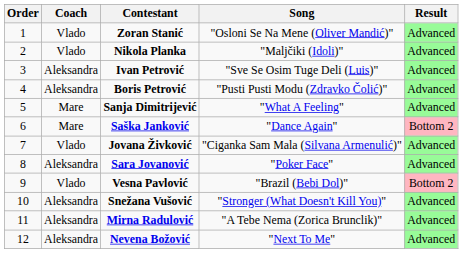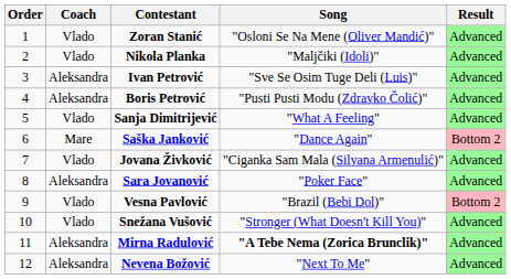 <table class="wikitable sortable" style="text-align: center; width: auto;">
 <tr>
 <th>Order</th>
 <th>Coach</th>
 <th>Contestant</th>
 <th>Song</th>
 <th>Result</th>
 </tr>
 <tr>
 <td>1</td>
 <td>Vlado</td>
 <td><strong>Zoran Stanić</strong></td>
 <td>"Osloni Se Na Mene (<a href='#'>Oliver Mandić</a>)"</td>
 <td style="background:palegreen;">Advanced</td>
 </tr>
 <tr>
 <td>2</td>
 <td>Vlado</td>
 <td><strong>Nikola Planka</strong></td>
 <td>"Maljčiki (<a href='#'>Idoli</a>)"</td>
 <td style="background:palegreen;">Advanced</td>
 </tr>
 <tr>
 <td>3</td>
 <td>Aleksandra</td>
 <td><strong>Ivan Petrović</strong></td>
 <td>"Sve Se Osim Tuge Deli (<a href='#'>Luis</a>)"</td>
 <td style="background:palegreen;">Advanced</td>
 </tr>
 <tr>
 <td>4</td>
 <td>Aleksandra</td>
 <td><strong>Boris Petrović</strong></td>
 <td>"Pusti Pusti Modu (<a href='#'>Zdravko Čolić</a>)"</td>
 <td style="background:palegreen;">Advanced</td>
 </tr>
 <tr>
 <td>5</td>
-<td>Mare</td>
+<td>Vlado</td>
 <td><strong>Sanja Dimitrijević</strong></td>
 <td>"<a href='#'>What A Feeling</a>"</td>
 <td style="background:palegreen;">Advanced</td>
 </tr>
 <tr>
 <td>6</td>
 <td>Mare</td>
 <td><strong><a href='#'>Saška Janković</a></strong></td>
 <td>"<a href='#'>Dance Again</a>"</td>
 <td style="background:lightpink;">Bottom 2</td>
 </tr>
 <tr>
 <td>7</td>
 <td>Vlado</td>
 <td><strong>Jovana Živković</strong></td>
 <td>"Ciganka Sam Mala (<a href='#'>Silvana Armenulić</a>)"</td>
 <td style="background:palegreen;">Advanced</td>
 </tr>
 <tr>
 <td>8</td>
 <td>Aleksandra</td>
 <td><strong><a href='#'>Sara Jovanović</a></strong></td>
 <td>"<a href='#'>Poker Face</a>"</td>
 <td style="background:palegreen">Advanced</td>
 </tr>
 <tr>
 <td>9</td>
 <td>Vlado</td>
 <td><strong>Vesna Pavlović</strong></td>
 <td>"Brazil (<a href='#'>Bebi Dol</a>)"</td>
 <td style="background:lightpink;">Bottom 2</td>
 </tr>
 <tr>
 <td>10</td>
-<td>Aleksandra</td>
+<td>Vlado</td>
 <td><strong>Snežana Vušović</strong></td>
 <td>"<a href='#'>Stronger (What Doesn't Kill You)</a>"</td>
 <td style="background:palegreen;">Advanced</td>
 </tr>
 <tr>
 <td>11</td>
 <td>Aleksandra</td>
 <td><strong><a href='#'>Mirna Radulović</a></strong></td>
-<td>"A Tebe Nema (Zorica Brunclik)"</td>
+<td><strong>"A Tebe Nema (Zorica Brunclik)"</strong></td>
 <td style="background:palegreen;">Advanced</td>
 </tr>
 <tr>
 <td>12</td>
 <td>Aleksandra</td>
 <td><strong><a href='#'>Nevena Božović</a></strong></td>
 <td>"<a href='#'>Next To Me</a>"</td>
 <td style="background:palegreen;">Advanced</td>
 </tr>
 </table>
